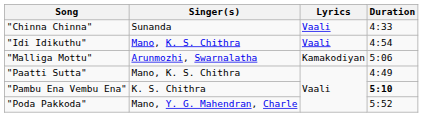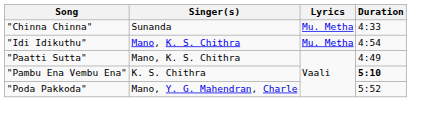 <table class="wikitable" style="font-size:95%;">
 <tr>
 <th>Song</th>
 <th>Singer(s)</th>
 <th>Lyrics</th>
 <th>Duration</th>
 </tr>
 <tr>
 <td>"Chinna Chinna"</td>
 <td>Sunanda</td>
-<td><a href='#'>Vaali</a></td>
+<td><a href='#'>Mu. Metha</a></td>
 <td>4:33</td>
 </tr>
 <tr>
 <td>"Idi Idikuthu"</td>
 <td><a href='#'>Mano</a>, <a href='#'>K. S. Chithra</a></td>
-<td><a href='#'>Vaali</a></td>
+<td><a href='#'>Mu. Metha</a></td>
 <td>4:54</td>
-</tr>
-<tr>
-<td>"Malliga Mottu"</td>
-<td><a href='#'>Arunmozhi</a>, <a href='#'>Swarnalatha</a></td>
-<td>Kamakodiyan</td>
-<td>5:06</td>
 </tr>
 <tr>
 <td>"Paatti Sutta"</td>
 <td>Mano, K. S. Chithra</td>
 <td rowspan="3">Vaali</td>
 <td>4:49</td>
 </tr>
 <tr>
 <td>"Pambu Ena Vembu Ena"</td>
 <td>K. S. Chithra</td>
 <td><strong>5:10</strong></td>
 </tr>
 <tr>
 <td>"Poda Pakkoda"</td>
 <td>Mano, <a href='#'>Y. G. Mahendran</a>, <a href='#'>Charle</a></td>
 <td>5:52</td>
 </tr>
 </table>
